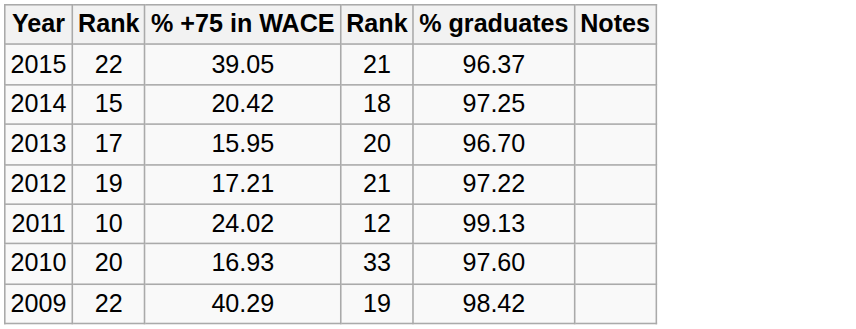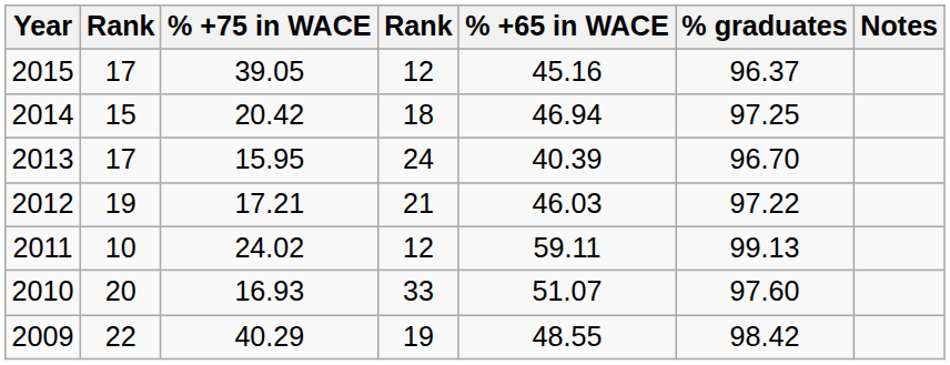 <table class="wikitable sortable;" style="text-align:center;">
 <tr>
 <th>Year</th>
 <th>Rank</th>
 <th>% +75 in WACE</th>
 <th>Rank</th>
+<th>% +65 in WACE</th>
 <th>% graduates</th>
 <th>Notes</th>
 </tr>
 <tr>
 <td>2015</td>
-<td>22</td>
+<td>17</td>
 <td>39.05</td>
-<td>21</td>
+<td>12</td>
+<td>45.16</td>
 <td>96.37</td>
 <td></td>
 </tr>
 <tr>
 <td>2014</td>
 <td>15</td>
 <td>20.42</td>
 <td>18</td>
+<td>46.94</td>
 <td>97.25</td>
 <td></td>
 </tr>
 <tr>
 <td>2013</td>
 <td>17</td>
 <td>15.95</td>
-<td>20</td>
+<td>24</td>
+<td>40.39</td>
 <td>96.70</td>
 <td></td>
 </tr>
 <tr>
 <td>2012</td>
 <td>19</td>
 <td>17.21</td>
 <td>21</td>
+<td>46.03</td>
 <td>97.22</td>
 <td></td>
 </tr>
 <tr>
 <td>2011</td>
 <td>10</td>
 <td>24.02</td>
 <td>12</td>
+<td>59.11</td>
 <td>99.13</td>
 <td></td>
 </tr>
 <tr>
 <td>2010</td>
 <td>20</td>
 <td>16.93</td>
 <td>33</td>
+<td>51.07</td>
 <td>97.60</td>
 <td></td>
 </tr>
 <tr>
 <td>2009</td>
 <td>22</td>
 <td>40.29<br></td>
 <td>19</td>
+<td>48.55<br></td>
 <td>98.42</td>
 <td></td>
 </tr>
 </table>
